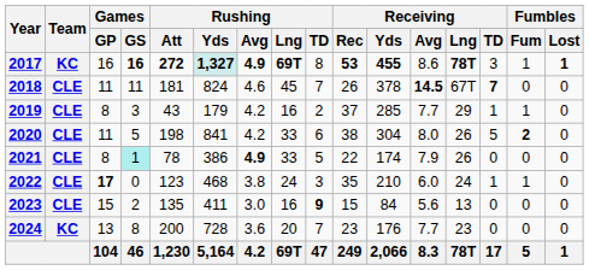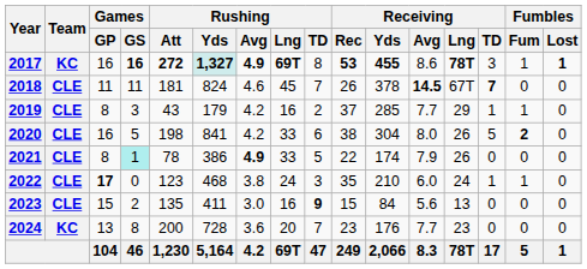 <table class="wikitable" style="text-align:center;">
 <tr>
 <th rowspan="2">Year</th>
 <th rowspan="2">Team</th>
 <th colspan="2">Games</th>
 <th colspan="5">Rushing</th>
 <th colspan="5">Receiving</th>
 <th colspan="2">Fumbles</th>
 </tr>
 <tr>
 <th>GP</th>
 <th>GS</th>
 <th>Att</th>
 <th>Yds</th>
 <th>Avg</th>
 <th>Lng</th>
 <th>TD</th>
 <th>Rec</th>
 <th>Yds</th>
 <th>Avg</th>
 <th>Lng</th>
 <th>TD</th>
 <th>Fum</th>
 <th>Lost</th>
 </tr>
 <tr>
 <th><a href='#'>2017</a></th>
 <th><a href='#'>KC</a></th>
 <td>16</td>
 <td><strong>16</strong></td>
 <td><strong>272</strong></td>
 <td style="background:#cfecec; width:3em;"><strong>1,327</strong></td>
 <td><strong>4.9</strong></td>
 <td><strong>69T</strong></td>
 <td>8</td>
 <td><strong>53</strong></td>
 <td><strong>455</strong></td>
 <td>8.6</td>
 <td><strong>78T</strong></td>
 <td>3</td>
 <td>1</td>
 <td><strong>1</strong></td>
 </tr>
 <tr>
 <th><a href='#'>2018</a></th>
 <th><a href='#'>CLE</a></th>
 <td>11</td>
 <td>11</td>
 <td>181</td>
 <td>824</td>
 <td>4.6</td>
 <td>45</td>
 <td>7</td>
 <td>26</td>
 <td>378</td>
 <td><strong>14.5</strong></td>
 <td>67T</td>
 <td><strong>7</strong></td>
 <td>0</td>
 <td>0</td>
 </tr>
 <tr>
 <th><a href='#'>2019</a></th>
 <th><a href='#'>CLE</a></th>
 <td>8</td>
 <td>3</td>
 <td>43</td>
 <td>179</td>
 <td>4.2</td>
 <td>16</td>
 <td>2</td>
 <td>37</td>
 <td>285</td>
 <td>7.7</td>
 <td>29</td>
 <td>1</td>
 <td>1</td>
 <td>0</td>
 </tr>
 <tr>
 <th><a href='#'>2020</a></th>
 <th><a href='#'>CLE</a></th>
-<td>11</td>
+<td>16</td>
 <td>5</td>
 <td>198</td>
 <td>841</td>
 <td>4.2</td>
 <td>33</td>
 <td>6</td>
 <td>38</td>
 <td>304</td>
 <td>8.0</td>
 <td>26</td>
 <td>5</td>
 <td><strong>2</strong></td>
 <td>0</td>
 </tr>
 <tr>
 <th><a href='#'>2021</a></th>
 <th><a href='#'>CLE</a></th>
 <td>8</td>
 <td style="background: paleturquoise;">1</td>
 <td>78</td>
 <td>386</td>
 <td><strong>4.9</strong></td>
 <td>33</td>
 <td>5</td>
 <td>22</td>
 <td>174</td>
 <td>7.9</td>
 <td>26</td>
 <td>0</td>
 <td>0</td>
 <td>0</td>
 </tr>
 <tr>
 <th><a href='#'>2022</a></th>
 <th><a href='#'>CLE</a></th>
 <td><strong>17</strong></td>
 <td>0</td>
 <td>123</td>
 <td>468</td>
 <td>3.8</td>
 <td>24</td>
 <td>3</td>
 <td>35</td>
 <td>210</td>
 <td>6.0</td>
 <td>24</td>
 <td>1</td>
 <td>1</td>
 <td>0</td>
 </tr>
 <tr>
 <th><a href='#'>2023</a></th>
 <th><a href='#'>CLE</a></th>
 <td>15</td>
 <td>2</td>
 <td>135</td>
 <td>411</td>
 <td>3.0</td>
 <td>16</td>
 <td><strong>9</strong></td>
 <td>15</td>
 <td>84</td>
 <td>5.6</td>
 <td>13</td>
 <td>0</td>
 <td>0</td>
 <td>0</td>
 </tr>
 <tr>
 <th><a href='#'>2024</a></th>
 <th><a href='#'>KC</a></th>
 <td>13</td>
 <td>8</td>
 <td>200</td>
 <td>728</td>
 <td>3.6</td>
 <td>20</td>
 <td>7</td>
 <td>23</td>
 <td>176</td>
 <td>7.7</td>
 <td>23</td>
 <td>0</td>
 <td>0</td>
 <td>0</td>
 </tr>
 <tr>
 <th colspan="2"></th>
 <th>104</th>
 <th>46</th>
 <th>1,230</th>
 <th>5,164</th>
 <th>4.2</th>
 <th>69T</th>
 <th>47</th>
 <th>249</th>
 <th>2,066</th>
 <th>8.3</th>
 <th>78T</th>
 <th>17</th>
 <th>5</th>
 <th>1</th>
 </tr>
 </table>
